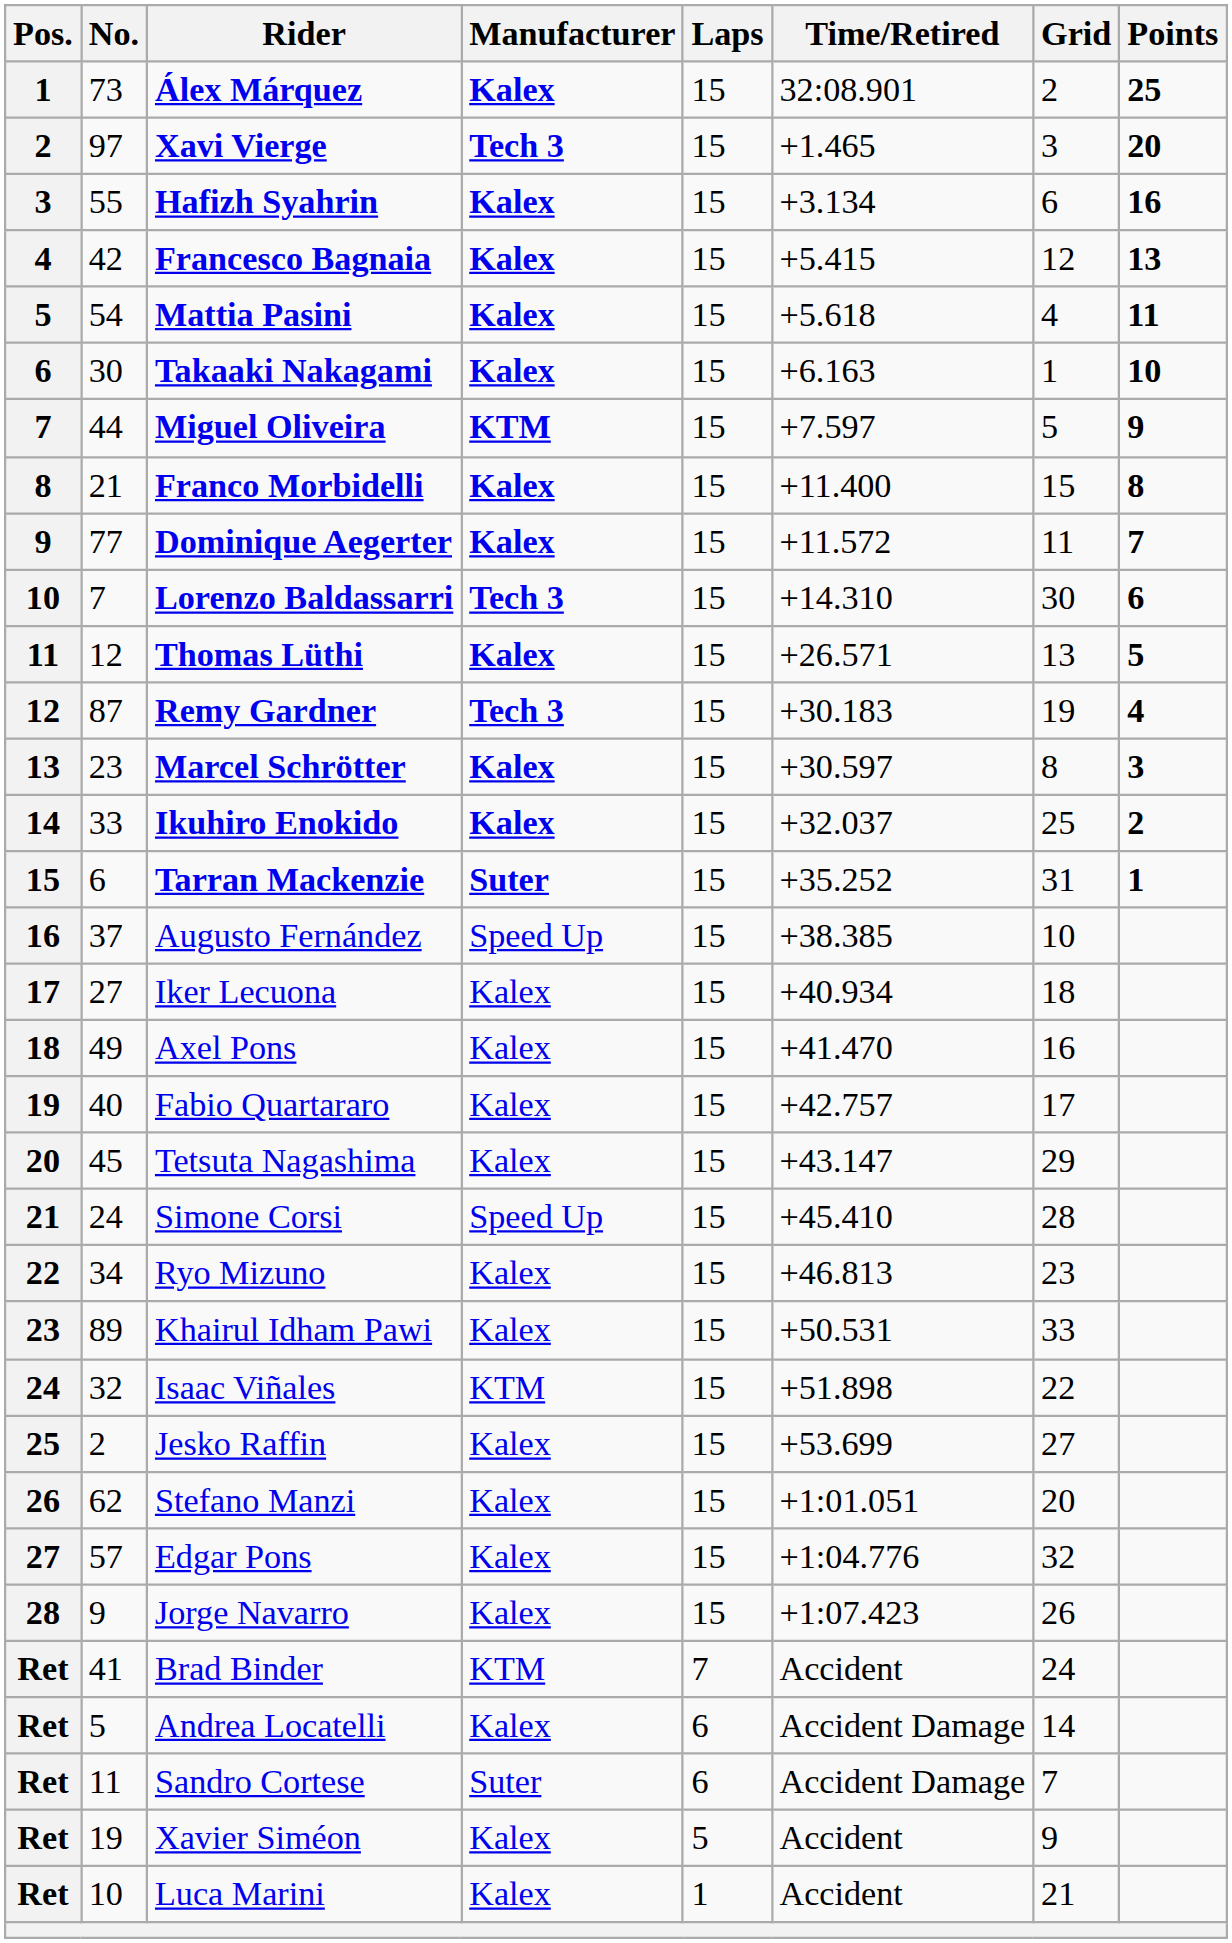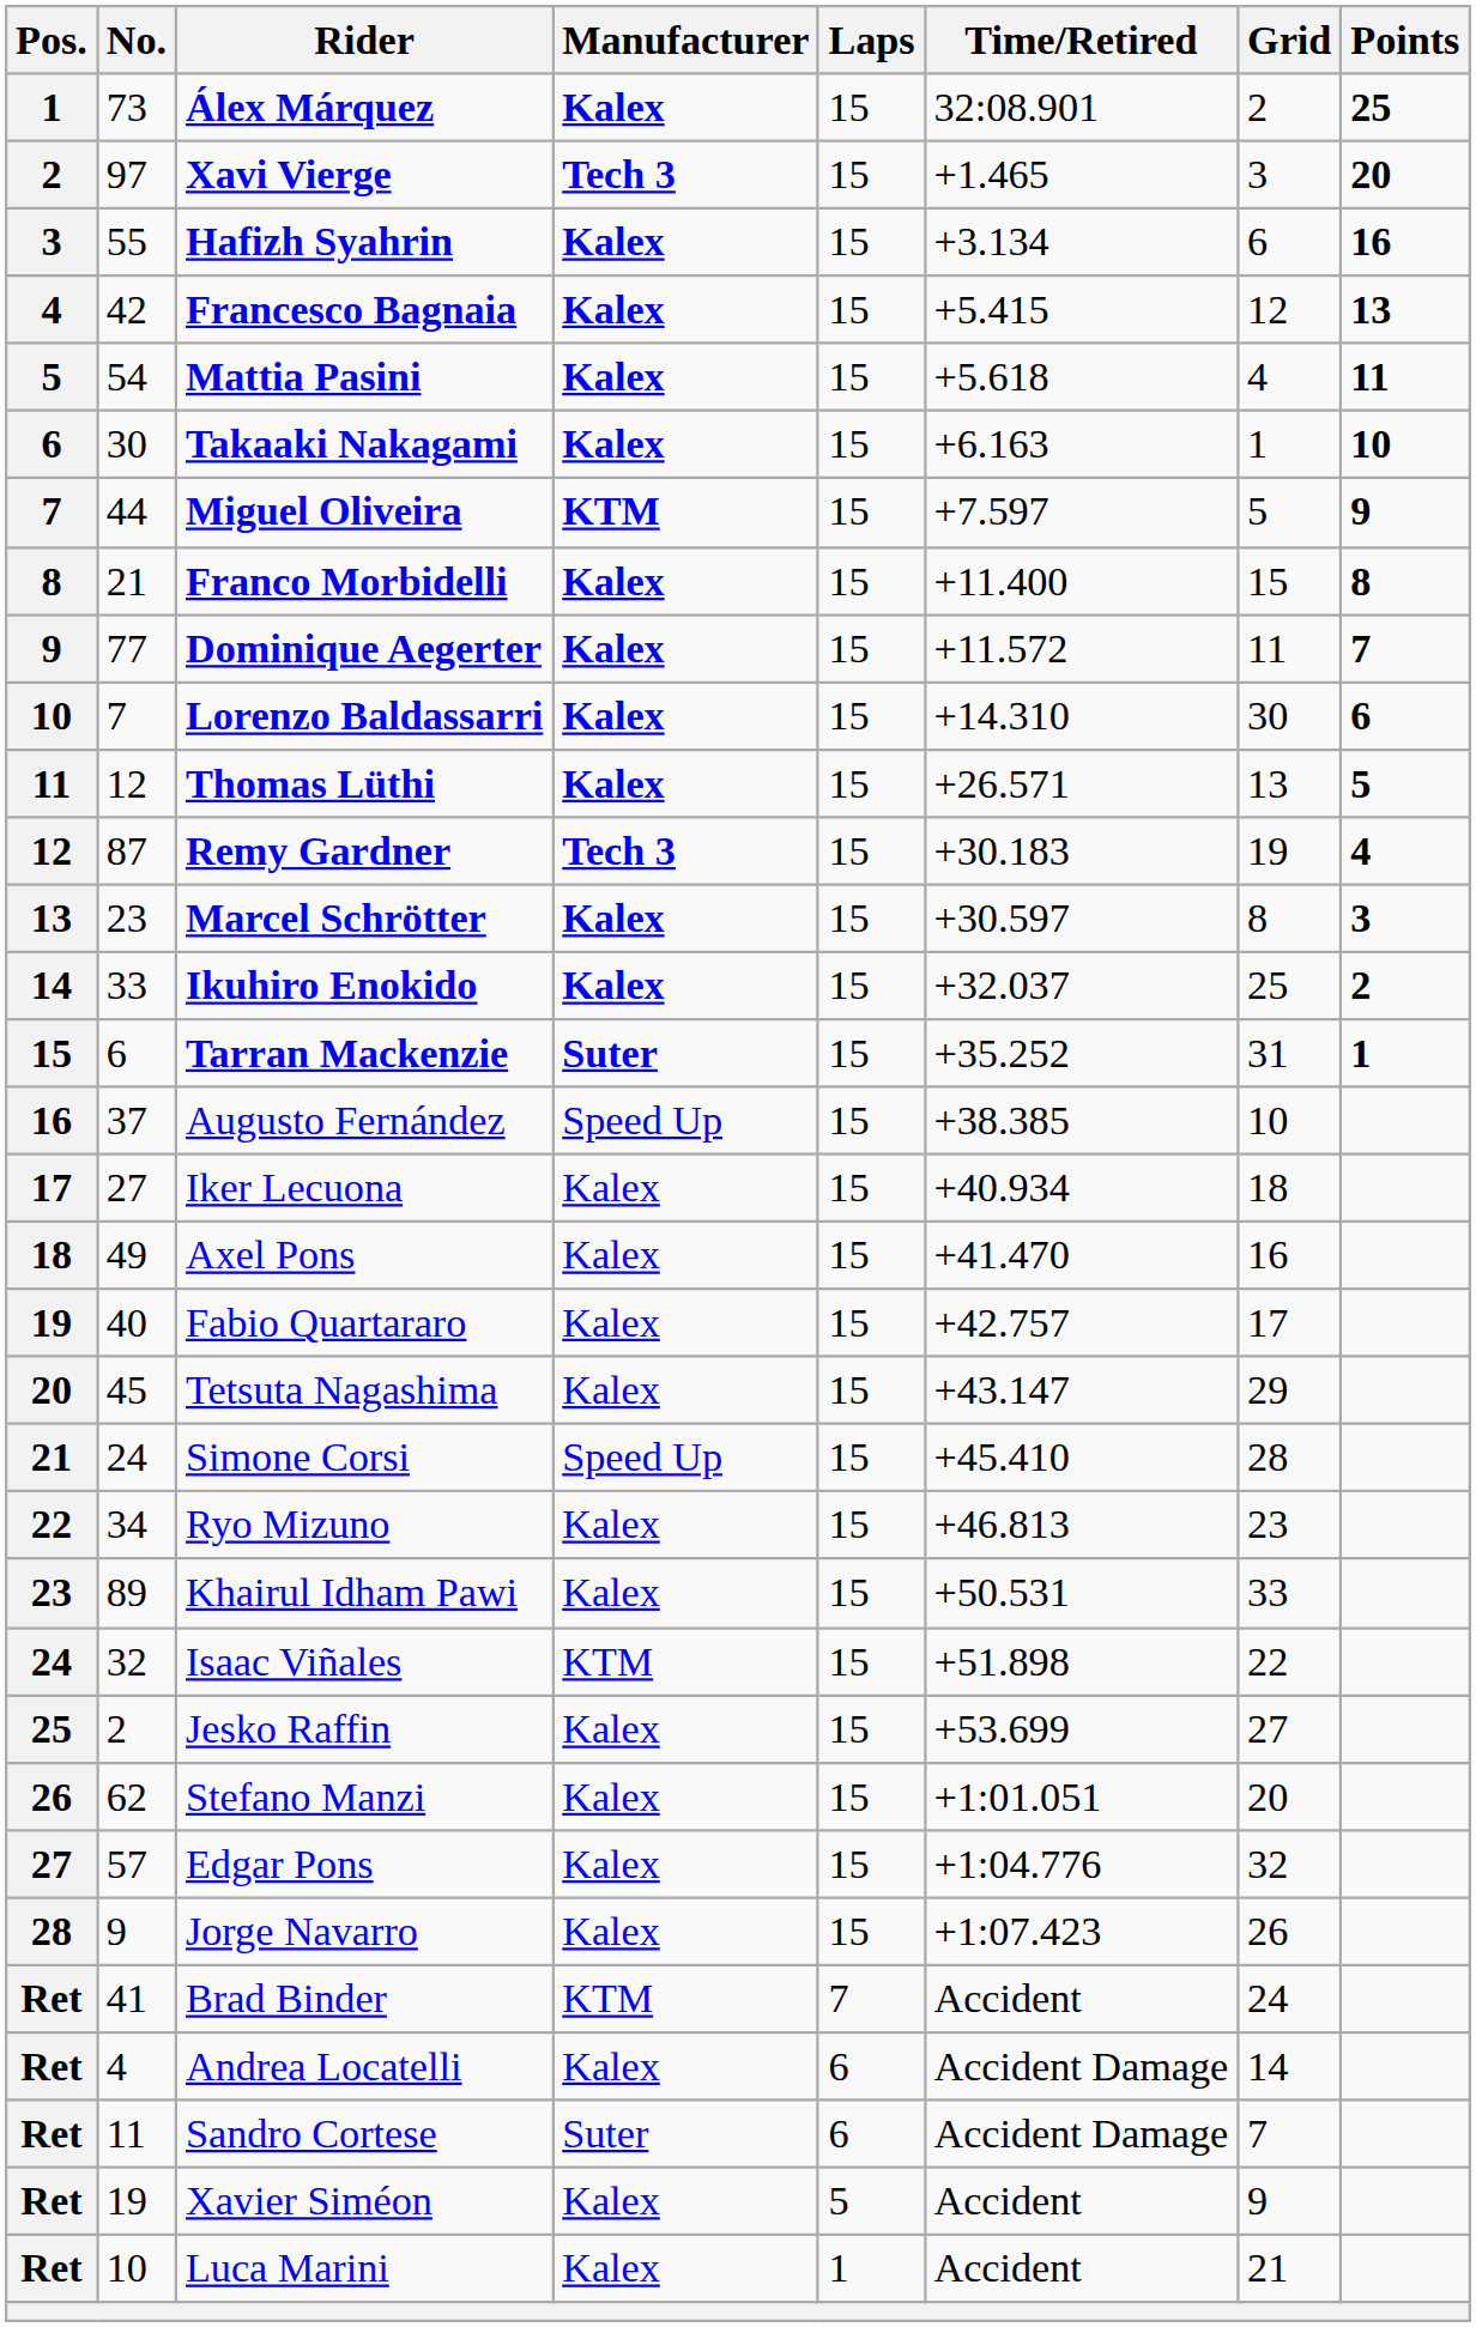 <table class="wikitable" style="font-size: 95%;">
 <tr>
 <th>Pos.</th>
 <th>No.</th>
 <th>Rider</th>
 <th>Manufacturer</th>
 <th>Laps</th>
 <th>Time/Retired</th>
 <th>Grid</th>
 <th>Points</th>
 </tr>
 <tr>
 <th>1</th>
 <td>73</td>
 <td> <strong><a href='#'>Álex Márquez</a></strong></td>
 <td><strong><a href='#'>Kalex</a></strong></td>
 <td>15</td>
 <td>32:08.901</td>
 <td>2</td>
 <td><strong>25</strong></td>
 </tr>
 <tr>
 <th>2</th>
 <td>97</td>
 <td> <strong><a href='#'>Xavi Vierge</a></strong></td>
 <td><strong><a href='#'>Tech 3</a></strong></td>
 <td>15</td>
 <td>+1.465</td>
 <td>3</td>
 <td><strong>20</strong></td>
 </tr>
 <tr>
 <th>3</th>
 <td>55</td>
 <td> <strong><a href='#'>Hafizh Syahrin</a></strong></td>
 <td><strong><a href='#'>Kalex</a></strong></td>
 <td>15</td>
 <td>+3.134</td>
 <td>6</td>
 <td><strong>16</strong></td>
 </tr>
 <tr>
 <th>4</th>
 <td>42</td>
 <td> <strong><a href='#'>Francesco Bagnaia</a></strong></td>
 <td><strong><a href='#'>Kalex</a></strong></td>
 <td>15</td>
 <td>+5.415</td>
 <td>12</td>
 <td><strong>13</strong></td>
 </tr>
 <tr>
 <th>5</th>
 <td>54</td>
 <td> <strong><a href='#'>Mattia Pasini</a></strong></td>
 <td><strong><a href='#'>Kalex</a></strong></td>
 <td>15</td>
 <td>+5.618</td>
 <td>4</td>
 <td><strong>11</strong></td>
 </tr>
 <tr>
 <th>6</th>
 <td>30</td>
 <td> <strong><a href='#'>Takaaki Nakagami</a></strong></td>
 <td><strong><a href='#'>Kalex</a></strong></td>
 <td>15</td>
 <td>+6.163</td>
 <td>1</td>
 <td><strong>10</strong></td>
 </tr>
 <tr>
 <th>7</th>
 <td>44</td>
 <td> <strong><a href='#'>Miguel Oliveira</a></strong></td>
 <td><strong><a href='#'>KTM</a></strong></td>
 <td>15</td>
 <td>+7.597</td>
 <td>5</td>
 <td><strong>9</strong></td>
 </tr>
 <tr>
 <th>8</th>
 <td>21</td>
 <td> <strong><a href='#'>Franco Morbidelli</a></strong></td>
 <td><strong><a href='#'>Kalex</a></strong></td>
 <td>15</td>
 <td>+11.400</td>
 <td>15</td>
 <td><strong>8</strong></td>
 </tr>
 <tr>
 <th>9</th>
 <td>77</td>
 <td> <strong><a href='#'>Dominique Aegerter</a></strong></td>
 <td><strong><a href='#'>Kalex</a></strong></td>
 <td>15</td>
 <td>+11.572</td>
 <td>11</td>
 <td><strong>7</strong></td>
 </tr>
 <tr>
 <th>10</th>
 <td>7</td>
 <td> <strong><a href='#'>Lorenzo Baldassarri</a></strong></td>
-<td><strong><a href='#'>Tech 3</a></strong></td>
+<td><strong><a href='#'>Kalex</a></strong></td>
 <td>15</td>
 <td>+14.310</td>
 <td>30</td>
 <td><strong>6</strong></td>
 </tr>
 <tr>
 <th>11</th>
 <td>12</td>
 <td> <strong><a href='#'>Thomas Lüthi</a></strong></td>
 <td><strong><a href='#'>Kalex</a></strong></td>
 <td>15</td>
 <td>+26.571</td>
 <td>13</td>
 <td><strong>5</strong></td>
 </tr>
 <tr>
 <th>12</th>
 <td>87</td>
 <td> <strong><a href='#'>Remy Gardner</a></strong></td>
 <td><strong><a href='#'>Tech 3</a></strong></td>
 <td>15</td>
 <td>+30.183</td>
 <td>19</td>
 <td><strong>4</strong></td>
 </tr>
 <tr>
 <th>13</th>
 <td>23</td>
 <td> <strong><a href='#'>Marcel Schrötter</a></strong></td>
 <td><strong><a href='#'>Kalex</a></strong></td>
 <td>15</td>
 <td>+30.597</td>
 <td>8</td>
 <td><strong>3</strong></td>
 </tr>
 <tr>
 <th>14</th>
 <td>33</td>
 <td> <strong><a href='#'>Ikuhiro Enokido</a></strong></td>
 <td><strong><a href='#'>Kalex</a></strong></td>
 <td>15</td>
 <td>+32.037</td>
 <td>25</td>
 <td><strong>2</strong></td>
 </tr>
 <tr>
 <th>15</th>
 <td>6</td>
 <td> <strong><a href='#'>Tarran Mackenzie</a></strong></td>
 <td><strong><a href='#'>Suter</a></strong></td>
 <td>15</td>
 <td>+35.252</td>
 <td>31</td>
 <td><strong>1</strong></td>
 </tr>
 <tr>
 <th>16</th>
 <td>37</td>
 <td> <a href='#'>Augusto Fernández</a></td>
 <td><a href='#'>Speed Up</a></td>
 <td>15</td>
 <td>+38.385</td>
 <td>10</td>
 <td></td>
 </tr>
 <tr>
 <th>17</th>
 <td>27</td>
 <td> <a href='#'>Iker Lecuona</a></td>
 <td><a href='#'>Kalex</a></td>
 <td>15</td>
 <td>+40.934</td>
 <td>18</td>
 <td></td>
 </tr>
 <tr>
 <th>18</th>
 <td>49</td>
 <td> <a href='#'>Axel Pons</a></td>
 <td><a href='#'>Kalex</a></td>
 <td>15</td>
 <td>+41.470</td>
 <td>16</td>
 <td></td>
 </tr>
 <tr>
 <th>19</th>
 <td>40</td>
 <td> <a href='#'>Fabio Quartararo</a></td>
 <td><a href='#'>Kalex</a></td>
 <td>15</td>
 <td>+42.757</td>
 <td>17</td>
 <td></td>
 </tr>
 <tr>
 <th>20</th>
 <td>45</td>
 <td> <a href='#'>Tetsuta Nagashima</a></td>
 <td><a href='#'>Kalex</a></td>
 <td>15</td>
 <td>+43.147</td>
 <td>29</td>
 <td></td>
 </tr>
 <tr>
 <th>21</th>
 <td>24</td>
 <td> <a href='#'>Simone Corsi</a></td>
 <td><a href='#'>Speed Up</a></td>
 <td>15</td>
 <td>+45.410</td>
 <td>28</td>
 <td></td>
 </tr>
 <tr>
 <th>22</th>
 <td>34</td>
 <td> <a href='#'>Ryo Mizuno</a></td>
 <td><a href='#'>Kalex</a></td>
 <td>15</td>
 <td>+46.813</td>
 <td>23</td>
 <td></td>
 </tr>
 <tr>
 <th>23</th>
 <td>89</td>
 <td> <a href='#'>Khairul Idham Pawi</a></td>
 <td><a href='#'>Kalex</a></td>
 <td>15</td>
 <td>+50.531</td>
 <td>33</td>
 <td></td>
 </tr>
 <tr>
 <th>24</th>
 <td>32</td>
 <td> <a href='#'>Isaac Viñales</a></td>
 <td><a href='#'>KTM</a></td>
 <td>15</td>
 <td>+51.898</td>
 <td>22</td>
 <td></td>
 </tr>
 <tr>
 <th>25</th>
 <td>2</td>
 <td> <a href='#'>Jesko Raffin</a></td>
 <td><a href='#'>Kalex</a></td>
 <td>15</td>
 <td>+53.699</td>
 <td>27</td>
 <td></td>
 </tr>
 <tr>
 <th>26</th>
 <td>62</td>
 <td> <a href='#'>Stefano Manzi</a></td>
 <td><a href='#'>Kalex</a></td>
 <td>15</td>
 <td>+1:01.051</td>
 <td>20</td>
 <td></td>
 </tr>
 <tr>
 <th>27</th>
 <td>57</td>
 <td> <a href='#'>Edgar Pons</a></td>
 <td><a href='#'>Kalex</a></td>
 <td>15</td>
 <td>+1:04.776</td>
 <td>32</td>
 <td></td>
 </tr>
 <tr>
 <th>28</th>
 <td>9</td>
 <td> <a href='#'>Jorge Navarro</a></td>
 <td><a href='#'>Kalex</a></td>
 <td>15</td>
 <td>+1:07.423</td>
 <td>26</td>
 <td></td>
 </tr>
 <tr>
 <th>Ret</th>
 <td>41</td>
 <td> <a href='#'>Brad Binder</a></td>
 <td><a href='#'>KTM</a></td>
 <td>7</td>
 <td>Accident</td>
 <td>24</td>
 <td></td>
 </tr>
 <tr>
 <th>Ret</th>
-<td>5</td>
+<td>4</td>
 <td> <a href='#'>Andrea Locatelli</a></td>
 <td><a href='#'>Kalex</a></td>
 <td>6</td>
 <td>Accident Damage</td>
 <td>14</td>
 <td></td>
 </tr>
 <tr>
 <th>Ret</th>
 <td>11</td>
 <td> <a href='#'>Sandro Cortese</a></td>
 <td><a href='#'>Suter</a></td>
 <td>6</td>
 <td>Accident Damage</td>
 <td>7</td>
 <td></td>
 </tr>
 <tr>
 <th>Ret</th>
 <td>19</td>
 <td> <a href='#'>Xavier Siméon</a></td>
 <td><a href='#'>Kalex</a></td>
 <td>5</td>
 <td>Accident</td>
 <td>9</td>
 <td></td>
 </tr>
 <tr>
 <th>Ret</th>
 <td>10</td>
 <td> <a href='#'>Luca Marini</a></td>
 <td><a href='#'>Kalex</a></td>
 <td>1</td>
 <td>Accident</td>
 <td>21</td>
 <td></td>
 </tr>
 <tr>
 <th colspan=8></th>
 </tr>
 </table>
